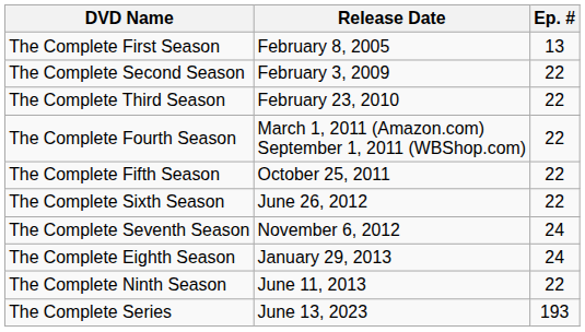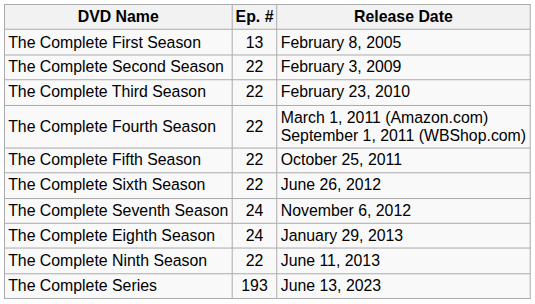 <table class="wikitable">
 <tr>
 <th>DVD Name</th>
+<th>Ep. #</th>
 <th>Release Date</th>
-<th>Ep. #</th>
 </tr>
 <tr>
 <td>The Complete First Season</td>
+<td style="text-align:center;">13</td>
 <td>February 8, 2005</td>
-<td style="text-align:center;">13</td>
 </tr>
 <tr>
 <td>The Complete Second Season</td>
+<td style="text-align:Center;">22</td>
 <td>February 3, 2009</td>
-<td style="text-align:Center;">22</td>
 </tr>
 <tr>
 <td>The Complete Third Season</td>
+<td style="text-align:Center;">22</td>
 <td>February 23, 2010</td>
-<td style="text-align:Center;">22</td>
 </tr>
 <tr>
 <td>The Complete Fourth Season</td>
+<td style="text-align:Center;">22</td>
 <td>March 1, 2011 (Amazon.com) <br> September 1, 2011 (WBShop.com)</td>
-<td style="text-align:Center;">22</td>
 </tr>
 <tr>
 <td>The Complete Fifth Season</td>
+<td style="text-align:Center;">22</td>
 <td>October 25, 2011</td>
-<td style="text-align:Center;">22</td>
 </tr>
 <tr>
 <td>The Complete Sixth Season</td>
+<td style="text-align:Center;">22</td>
 <td>June 26, 2012</td>
-<td style="text-align:Center;">22</td>
 </tr>
 <tr>
 <td>The Complete Seventh Season</td>
+<td style="text-align:Center;">24</td>
 <td>November 6, 2012</td>
-<td style="text-align:Center;">24</td>
 </tr>
 <tr>
 <td>The Complete Eighth Season</td>
+<td style="text-align:Center;">24</td>
 <td>January 29, 2013</td>
-<td style="text-align:Center;">24</td>
 </tr>
 <tr>
 <td>The Complete Ninth Season</td>
+<td style="text-align:Center;">22</td>
 <td>June 11, 2013</td>
-<td style="text-align:Center;">22</td>
 </tr>
 <tr>
 <td>The Complete Series</td>
+<td style="text-align:Center;">193</td>
 <td>June 13, 2023</td>
-<td style="text-align:Center;">193</td>
 </tr>
 </table>
